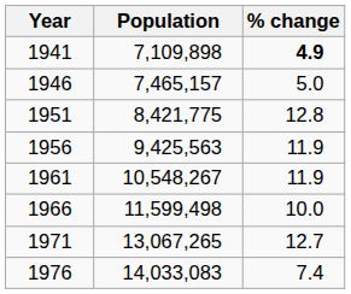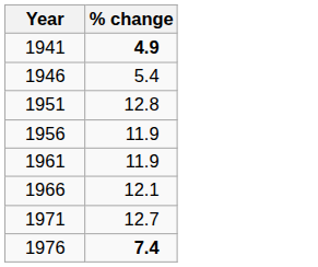 <table class="wikitable" style="text-align:right">
 <tr>
 <th style="width:4em">Year</th>
-<th style="width:7em">Population</th>
 <th>% change</th>
 </tr>
 <tr>
 <td style="text-align:center">1941</td>
-<td style="padding-right:1em">7,109,898</td>
 <td style="padding-right:1em"><strong>4.9</strong></td>
 </tr>
 <tr>
 <td style="text-align:center">1946</td>
-<td style="padding-right:1em">7,465,157</td>
-<td style="padding-right:1em">5.0</td>
+<td style="padding-right:1em">5.4</td>
 </tr>
 <tr>
 <td style="text-align:center">1951</td>
-<td style="padding-right:1em">8,421,775</td>
 <td style="padding-right:1em">12.8</td>
 </tr>
 <tr>
 <td style="text-align:center">1956</td>
-<td style="padding-right:1em">9,425,563</td>
 <td style="padding-right:1em">11.9</td>
 </tr>
 <tr>
 <td style="text-align:center">1961</td>
-<td style="padding-right:1em">10,548,267</td>
 <td style="padding-right:1em">11.9</td>
 </tr>
 <tr>
 <td style="text-align:center">1966</td>
-<td style="padding-right:1em">11,599,498</td>
-<td style="padding-right:1em">10.0</td>
+<td style="padding-right:1em">12.1</td>
 </tr>
 <tr>
 <td style="text-align:center">1971</td>
-<td style="padding-right:1em">13,067,265</td>
 <td style="padding-right:1em">12.7</td>
 </tr>
 <tr>
 <td style="text-align:center">1976</td>
-<td style="padding-right:1em">14,033,083</td>
-<td style="padding-right:1em">7.4</td>
+<td style="padding-right:1em"><strong>7.4</strong></td>
 </tr>
 </table>
